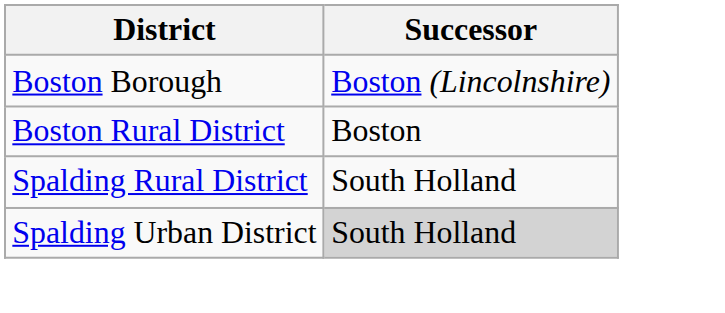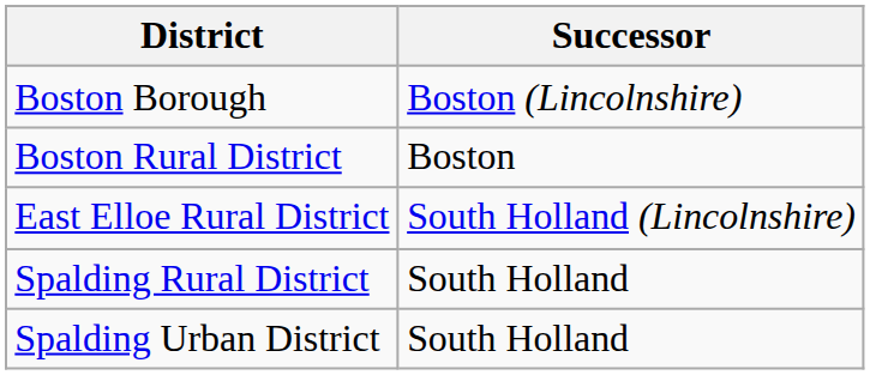 <table class="wikitable">
 <tr>
 <th>District</th>
 <th>Successor</th>
 </tr>
 <tr>
 <td><a href='#'>Boston</a> Borough</td>
 <td><a href='#'>Boston</a> <em>(Lincolnshire)</em></td>
 </tr>
 <tr>
 <td><a href='#'>Boston Rural District</a></td>
 <td>Boston</td>
 </tr>
 <tr>
+<td><a href='#'>East Elloe Rural District</a></td>
+<td><a href='#'>South Holland</a> <em>(Lincolnshire)</em></td>
+</tr>
+<tr>
 <td><a href='#'>Spalding Rural District</a></td>
 <td>South Holland</td>
 </tr>
 <tr>
 <td><a href='#'>Spalding</a> Urban District</td>
-<td style="background: lightgrey;">South Holland</td>
+<td>South Holland</td>
 </tr>
 </table>
